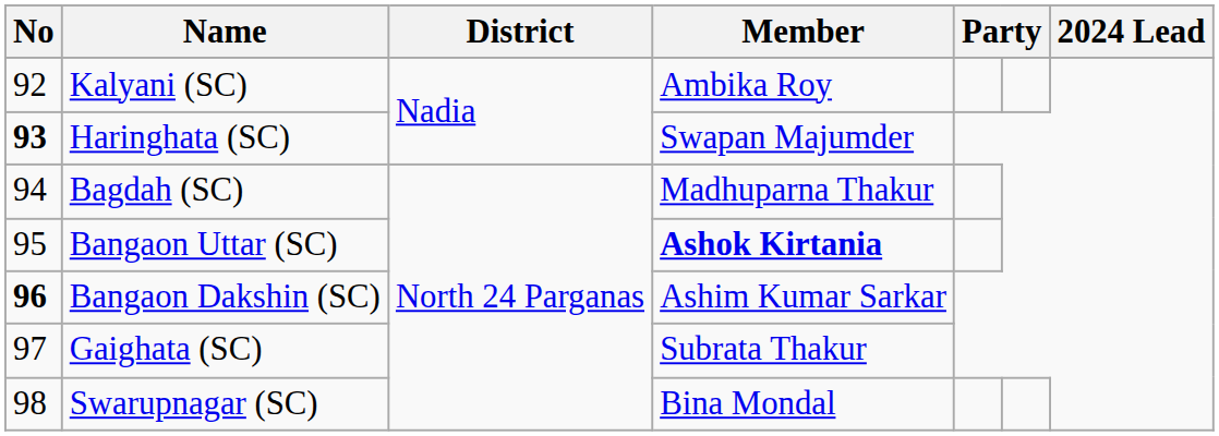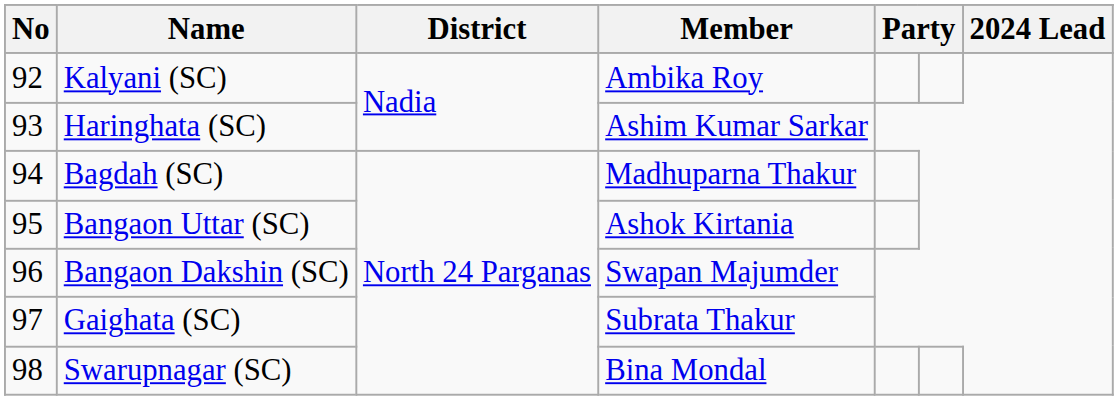 <table class="wikitable sortable">
 <tr>
 <th>No</th>
 <th>Name</th>
 <th>District</th>
 <th>Member</th>
 <th colspan="2">Party</th>
 <th colspan="2">2024 Lead</th>
 </tr>
 <tr>
 <td>92</td>
 <td><a href='#'>Kalyani</a> (SC)</td>
 <td rowspan="2"><a href='#'>Nadia</a></td>
 <td><a href='#'>Ambika Roy</a></td>
 <td></td>
 <td></td>
 </tr>
 <tr>
-<td><strong>93</strong></td>
+<td>93</td>
 <td><a href='#'>Haringhata</a> (SC)</td>
-<td><a href='#'>Swapan Majumder</a></td>
+<td><a href='#'>Ashim Kumar Sarkar</a></td>
 </tr>
 <tr>
 <td>94</td>
 <td><a href='#'>Bagdah</a> (SC)</td>
 <td rowspan="5"><a href='#'>North 24 Parganas</a></td>
 <td><a href='#'>Madhuparna Thakur</a></td>
 <td></td>
 </tr>
 <tr>
 <td>95</td>
 <td><a href='#'>Bangaon Uttar</a> (SC)</td>
-<td><strong><a href='#'>Ashok Kirtania</a></strong></td>
+<td><a href='#'>Ashok Kirtania</a></td>
 <td></td>
 </tr>
 <tr>
-<td><strong>96</strong></td>
+<td>96</td>
 <td><a href='#'>Bangaon Dakshin</a> (SC)</td>
-<td><a href='#'>Ashim Kumar Sarkar</a></td>
+<td><a href='#'>Swapan Majumder</a></td>
 </tr>
 <tr>
 <td>97</td>
 <td><a href='#'>Gaighata</a> (SC)</td>
 <td><a href='#'>Subrata Thakur</a></td>
 </tr>
 <tr>
 <td>98</td>
 <td><a href='#'>Swarupnagar</a> (SC)</td>
 <td><a href='#'>Bina Mondal</a></td>
 <td></td>
 <td></td>
 </tr>
 </table>
